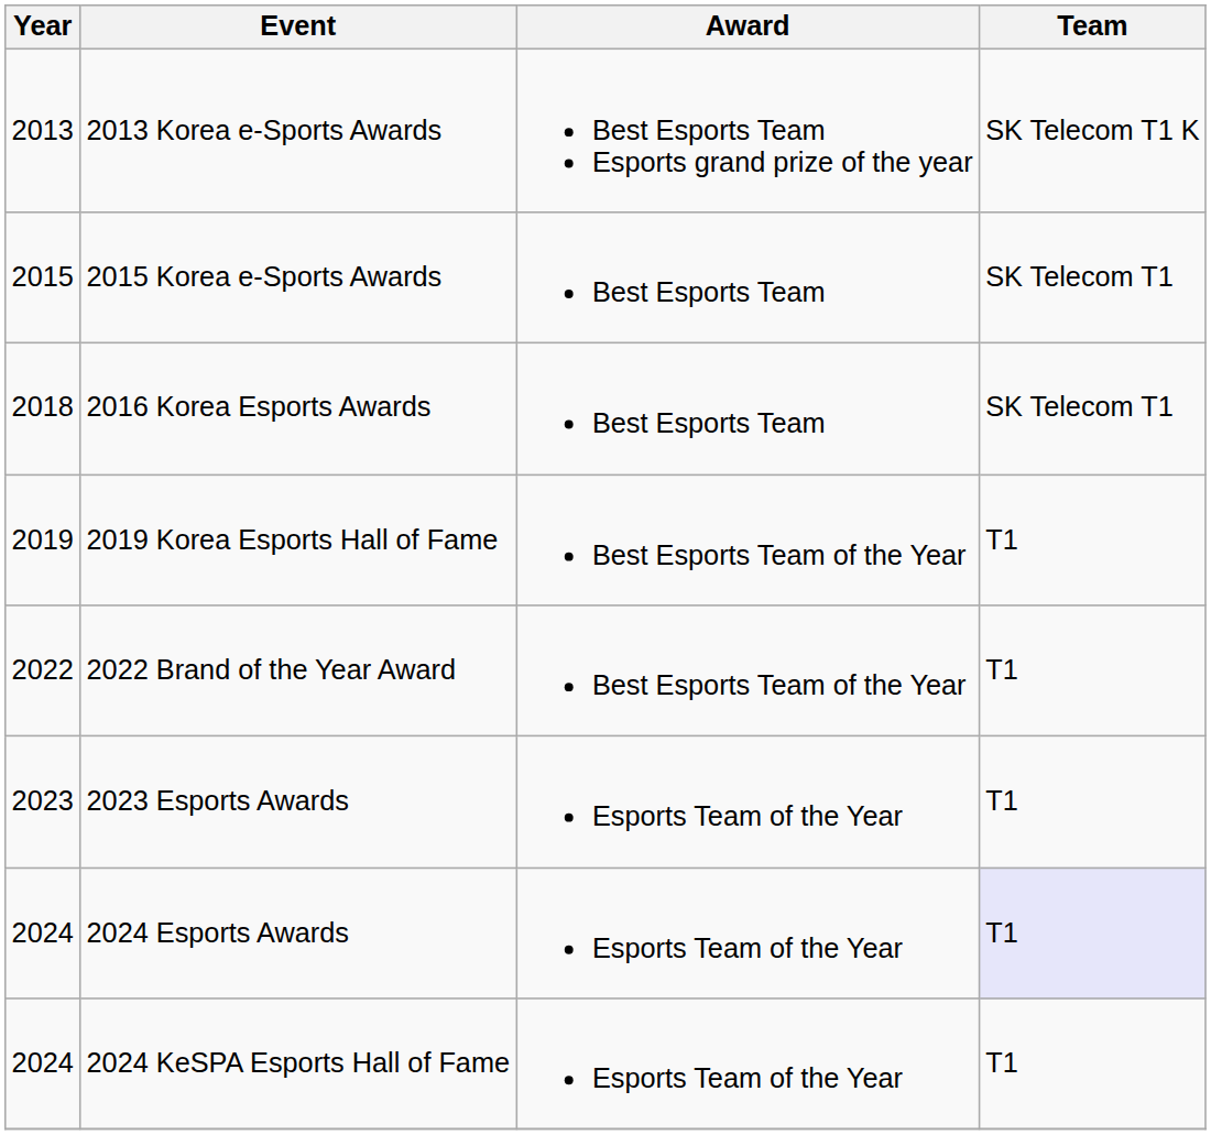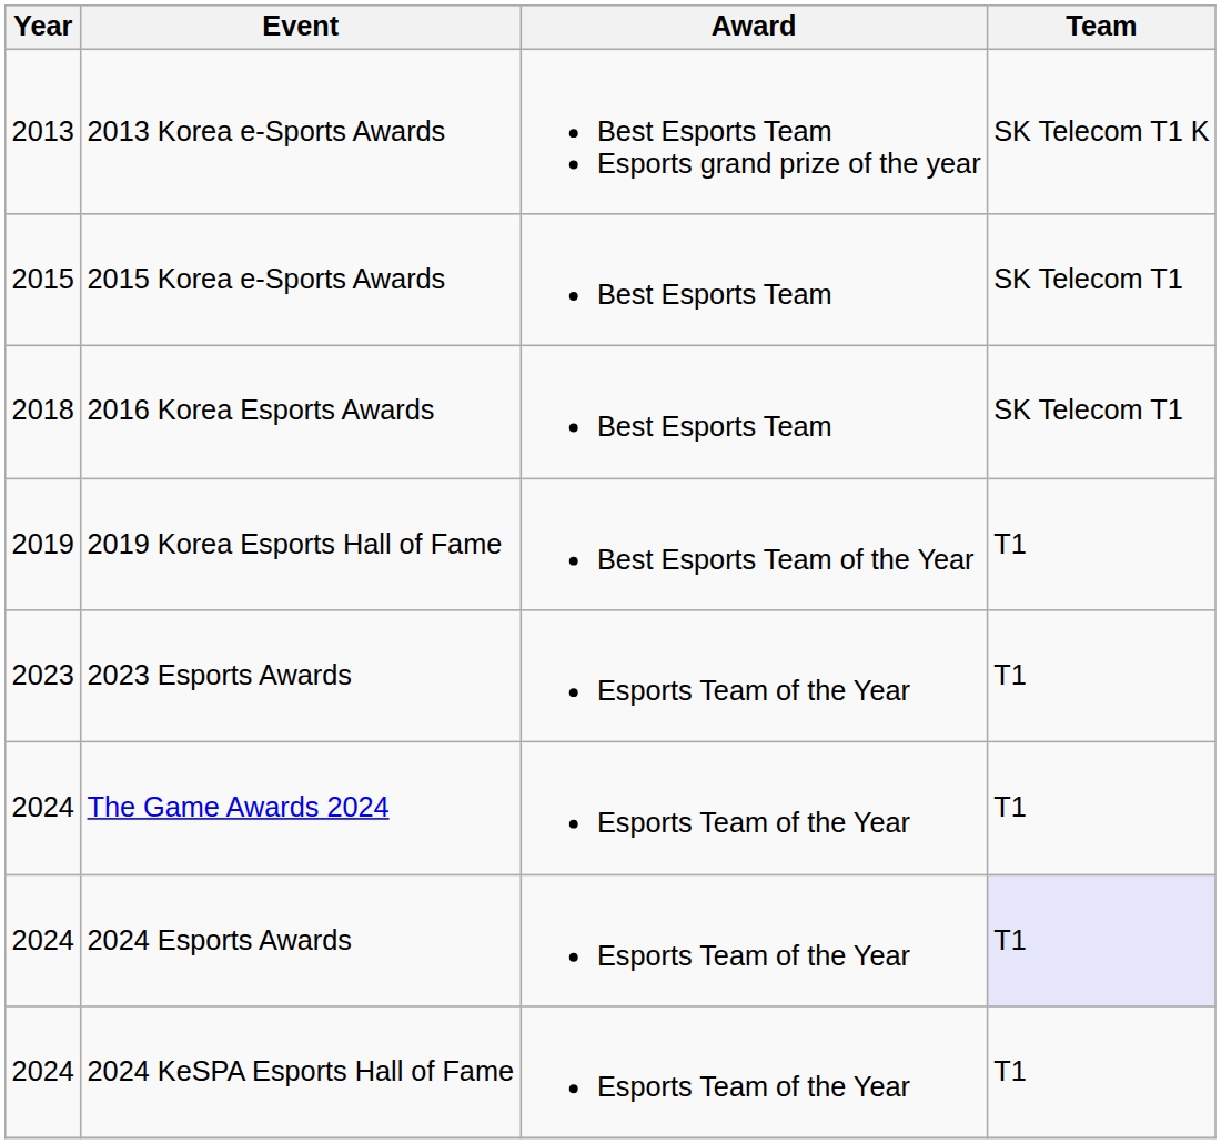 <table class="wikitable sortable">
 <tr>
 <th>Year</th>
 <th>Event</th>
 <th>Award</th>
 <th>Team</th>
 </tr>
 <tr>
 <td>2013</td>
 <td>2013 Korea e-Sports Awards</td>
 <td><br><ul><li>Best Esports Team</li><li>Esports grand prize of the year</li></ul></td>
 <td>SK Telecom T1 K</td>
 </tr>
 <tr>
 <td>2015</td>
 <td>2015 Korea e-Sports Awards</td>
 <td><br><ul><li>Best Esports Team</li></ul></td>
 <td>SK Telecom T1</td>
 </tr>
 <tr>
 <td>2018</td>
 <td>2016 Korea Esports Awards</td>
 <td><br><ul><li>Best Esports Team</li></ul></td>
 <td>SK Telecom T1</td>
 </tr>
 <tr>
 <td>2019</td>
 <td>2019 Korea Esports Hall of Fame</td>
 <td><br><ul><li>Best Esports Team of the Year</li></ul></td>
 <td>T1</td>
 </tr>
 <tr>
-<td>2022</td>
-<td>2022 Brand of the Year Award</td>
-<td><br><ul><li>Best Esports Team of the Year</li></ul></td>
+<td>2023</td>
+<td>2023 Esports Awards</td>
+<td><br><ul><li>Esports Team of the Year</li></ul></td>
 <td>T1</td>
 </tr>
 <tr>
-<td>2023</td>
-<td>2023 Esports Awards</td>
+<td>2024</td>
+<td><a href='#'>The Game Awards 2024</a></td>
 <td><br><ul><li>Esports Team of the Year</li></ul></td>
 <td>T1</td>
 </tr>
 <tr>
 <td>2024</td>
 <td>2024 Esports Awards</td>
 <td><br><ul><li>Esports Team of the Year</li></ul></td>
 <td style="background: lavender;">T1</td>
 </tr>
 <tr>
 <td>2024</td>
 <td>2024 KeSPA Esports Hall of Fame</td>
 <td><br><ul><li>Esports Team of the Year</li></ul></td>
 <td>T1</td>
 </tr>
 <tr>
 </tr>
 </table>
